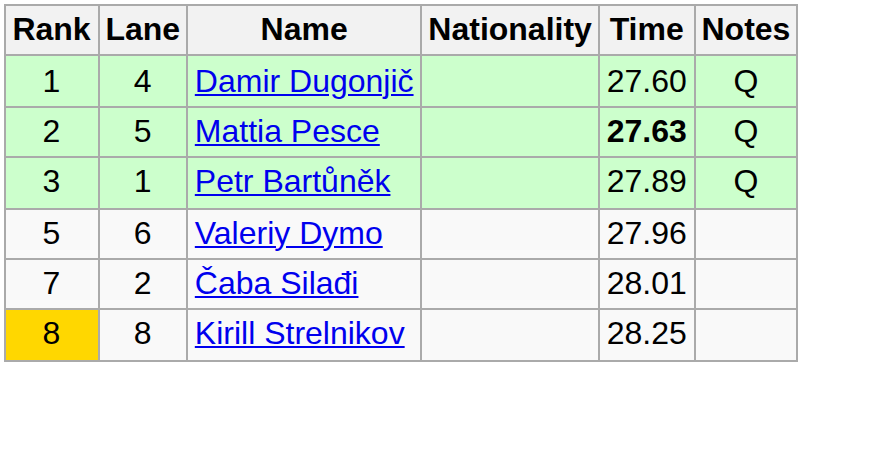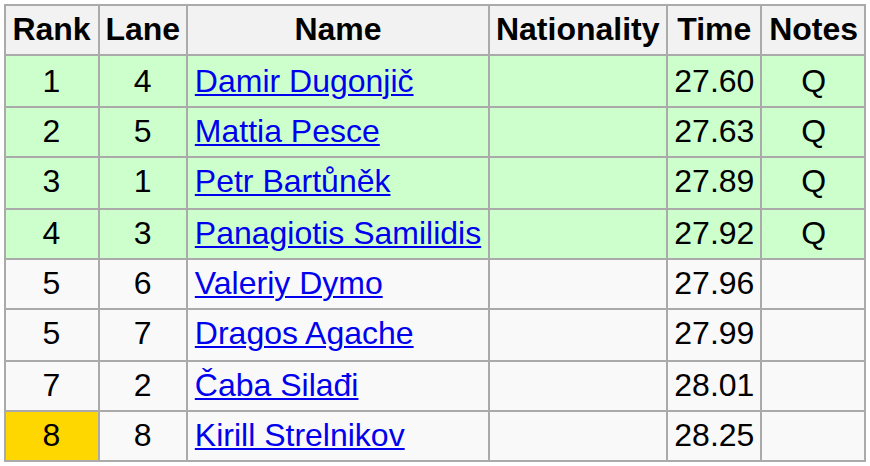 <table class="wikitable sortable" style="text-align:center">
 <tr>
 <th>Rank</th>
 <th>Lane</th>
 <th>Name</th>
 <th>Nationality</th>
 <th>Time</th>
 <th>Notes</th>
 </tr>
 <tr bgcolor=ccffcc>
 <td>1</td>
 <td>4</td>
 <td align=left><a href='#'>Damir Dugonjič</a></td>
 <td align=left></td>
 <td>27.60</td>
 <td>Q</td>
 </tr>
 <tr bgcolor=ccffcc>
 <td>2</td>
 <td>5</td>
 <td align=left><a href='#'>Mattia Pesce</a></td>
 <td align=left></td>
-<td><strong>27.63</strong></td>
+<td>27.63</td>
 <td>Q</td>
 </tr>
 <tr bgcolor=ccffcc>
 <td>3</td>
 <td>1</td>
 <td align=left><a href='#'>Petr Bartůněk</a></td>
 <td align=left></td>
 <td>27.89</td>
 <td>Q</td>
 </tr>
+<tr bgcolor=ccffcc>
+<td>4</td>
+<td>3</td>
+<td align=left><a href='#'>Panagiotis Samilidis</a></td>
+<td align=left></td>
+<td>27.92</td>
+<td>Q</td>
+</tr>
 <tr>
 <td>5</td>
 <td>6</td>
 <td align=left><a href='#'>Valeriy Dymo</a></td>
 <td align=left></td>
 <td>27.96</td>
+<td></td>
+</tr>
+<tr>
+<td>5</td>
+<td>7</td>
+<td align=left><a href='#'>Dragos Agache</a></td>
+<td align=left></td>
+<td>27.99</td>
 <td></td>
 </tr>
 <tr>
 <td>7</td>
 <td>2</td>
 <td align=left><a href='#'>Čaba Silađi</a></td>
 <td align=left></td>
 <td>28.01</td>
 <td></td>
 </tr>
 <tr>
 <td style="background: gold;">8</td>
 <td>8</td>
 <td align=left><a href='#'>Kirill Strelnikov</a></td>
 <td align=left></td>
 <td>28.25</td>
 <td></td>
 </tr>
 </table>
